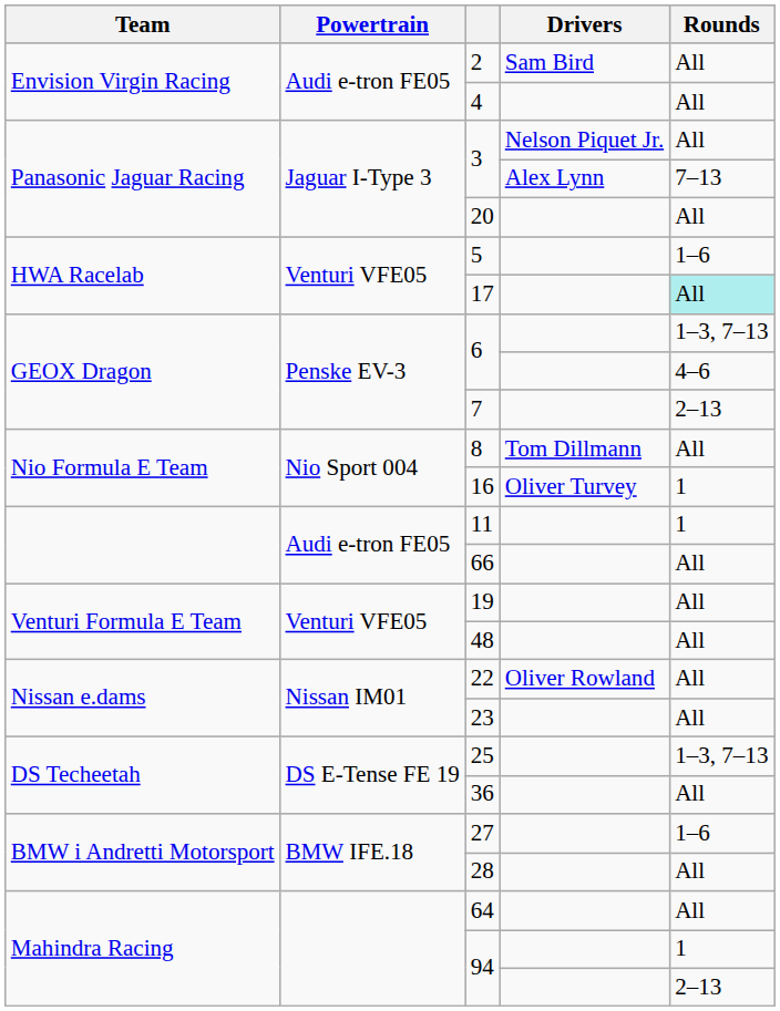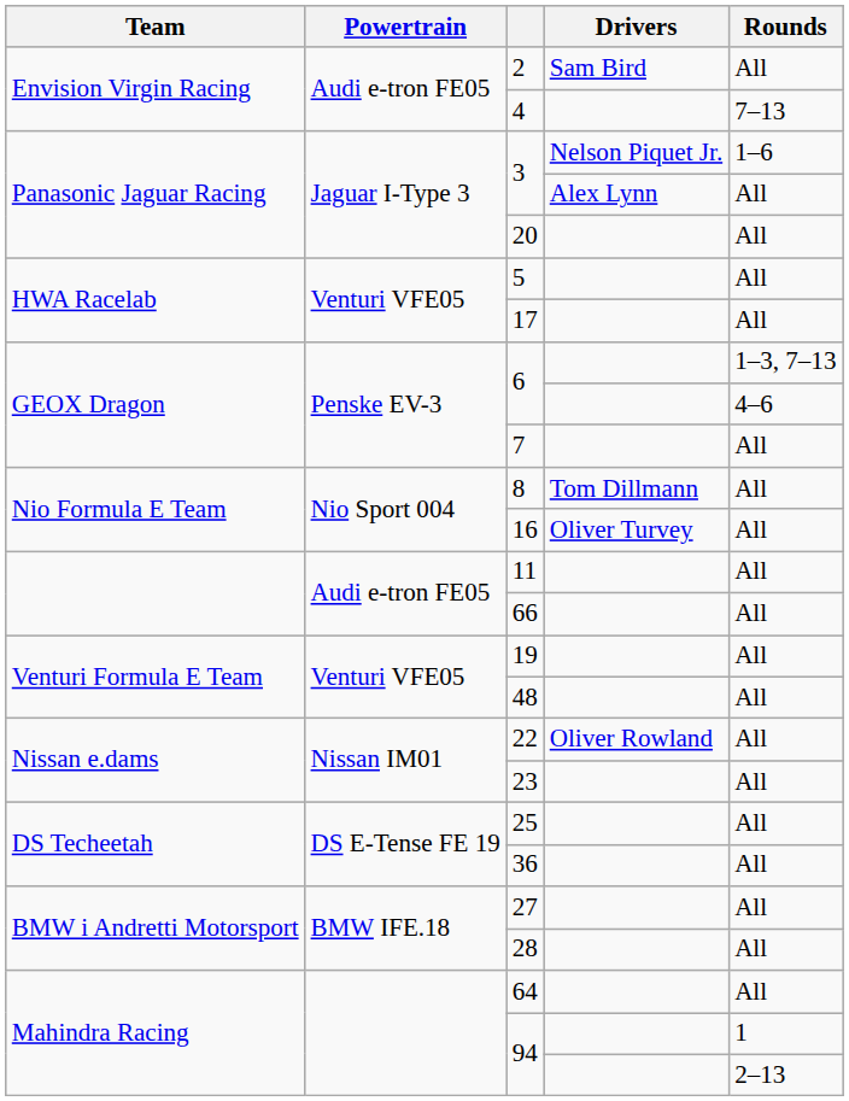 <table class="wikitable" style="font-size:85%;">
 <tr>
 <th>Team</th>
 <th><a href='#'>Powertrain</a></th>
 <th></th>
 <th>Drivers</th>
 <th>Rounds</th>
 </tr>
 <tr>
 <td rowspan=2> <a href='#'>Envision Virgin Racing</a></td>
 <td rowspan=2><a href='#'>Audi</a> e-tron FE05</td>
 <td>2</td>
 <td> <a href='#'>Sam Bird</a></td>
 <td>All</td>
 </tr>
 <tr>
 <td>4</td>
 <td></td>
-<td>All</td>
+<td>7–13</td>
 </tr>
 <tr>
 <td rowspan=3> <a href='#'>Panasonic</a> <a href='#'>Jaguar Racing</a></td>
 <td rowspan=3><a href='#'>Jaguar</a> I-Type 3</td>
 <td rowspan=2>3</td>
 <td> <a href='#'>Nelson Piquet Jr.</a></td>
-<td>All</td>
+<td>1–6</td>
 </tr>
 <tr>
 <td> <a href='#'>Alex Lynn</a></td>
-<td>7–13</td>
+<td>All</td>
 </tr>
 <tr>
 <td>20</td>
 <td></td>
 <td>All</td>
 </tr>
 <tr>
 <td rowspan=2> <a href='#'>HWA Racelab</a></td>
 <td rowspan=2><a href='#'>Venturi</a> VFE05</td>
 <td>5</td>
 <td></td>
-<td>1–6</td>
+<td>All</td>
 </tr>
 <tr>
 <td>17</td>
 <td></td>
-<td style="background: paleturquoise;">All</td>
+<td>All</td>
 </tr>
 <tr>
 <td rowspan=3> <a href='#'>GEOX Dragon</a></td>
 <td rowspan=3><a href='#'>Penske</a> EV-3</td>
 <td rowspan=2>6</td>
 <td></td>
 <td>1–3, 7–13</td>
 </tr>
 <tr>
 <td></td>
 <td>4–6</td>
 </tr>
 <tr>
 <td>7</td>
 <td></td>
-<td>2–13</td>
+<td>All</td>
 </tr>
 <tr>
 <td rowspan=2> <a href='#'>Nio Formula E Team</a></td>
 <td rowspan=2><a href='#'>Nio</a> Sport 004</td>
 <td>8</td>
 <td> <a href='#'>Tom Dillmann</a></td>
 <td>All</td>
 </tr>
 <tr>
 <td>16</td>
 <td> <a href='#'>Oliver Turvey</a></td>
-<td>1</td>
+<td>All</td>
 </tr>
 <tr>
 <td rowspan=2></td>
 <td rowspan=2><a href='#'>Audi</a> e-tron FE05</td>
 <td>11</td>
 <td></td>
-<td>1</td>
+<td>All</td>
 </tr>
 <tr>
 <td>66</td>
 <td></td>
 <td>All</td>
 </tr>
 <tr>
 <td rowspan=2> <a href='#'>Venturi Formula E Team</a></td>
 <td rowspan=2><a href='#'>Venturi</a> VFE05</td>
 <td>19</td>
 <td></td>
 <td>All</td>
 </tr>
 <tr>
 <td>48</td>
 <td></td>
 <td>All</td>
 </tr>
 <tr>
 <td rowspan=2> <a href='#'>Nissan e.dams</a></td>
 <td rowspan=2><a href='#'>Nissan</a> IM01</td>
 <td>22</td>
 <td> <a href='#'>Oliver Rowland</a></td>
 <td>All</td>
 </tr>
 <tr>
 <td>23</td>
 <td></td>
 <td>All</td>
 </tr>
 <tr>
 <td rowspan=2> <a href='#'>DS Techeetah</a></td>
 <td rowspan=2><a href='#'>DS</a> E-Tense FE 19</td>
 <td>25</td>
 <td></td>
-<td>1–3, 7–13</td>
+<td>All</td>
 </tr>
 <tr>
 <td>36</td>
 <td></td>
 <td>All</td>
 </tr>
 <tr>
 <td rowspan=2> <a href='#'>BMW i Andretti Motorsport</a></td>
 <td rowspan=2><a href='#'>BMW</a> IFE.18</td>
 <td>27</td>
 <td></td>
-<td>1–6</td>
+<td>All</td>
 </tr>
 <tr>
 <td>28</td>
 <td></td>
 <td>All</td>
 </tr>
 <tr>
 <td rowspan=3> <a href='#'>Mahindra Racing</a></td>
 <td rowspan=3></td>
 <td>64</td>
 <td></td>
 <td>All</td>
 </tr>
 <tr>
 <td rowspan=2>94</td>
 <td></td>
 <td>1</td>
 </tr>
 <tr>
 <td></td>
 <td>2–13</td>
 </tr>
 </table>
